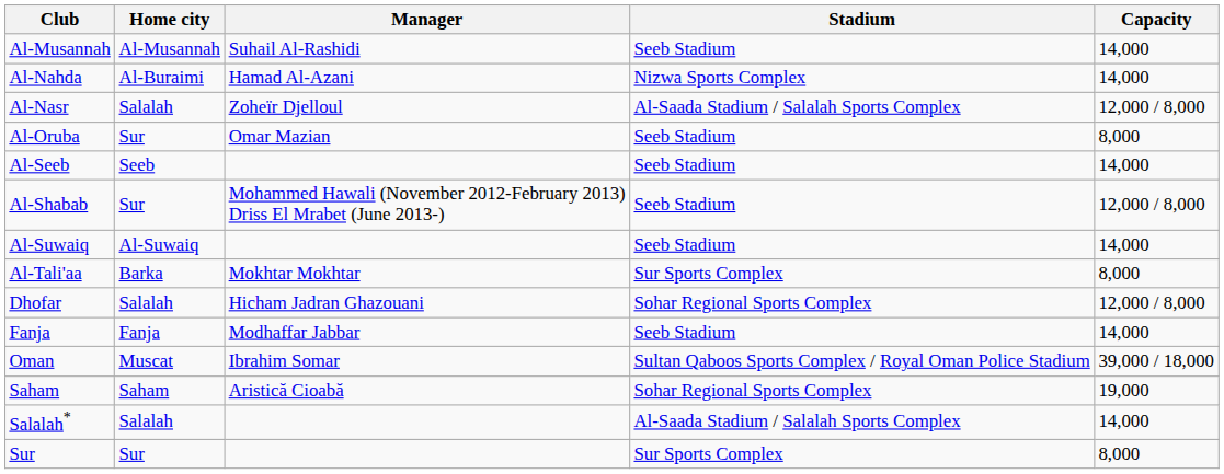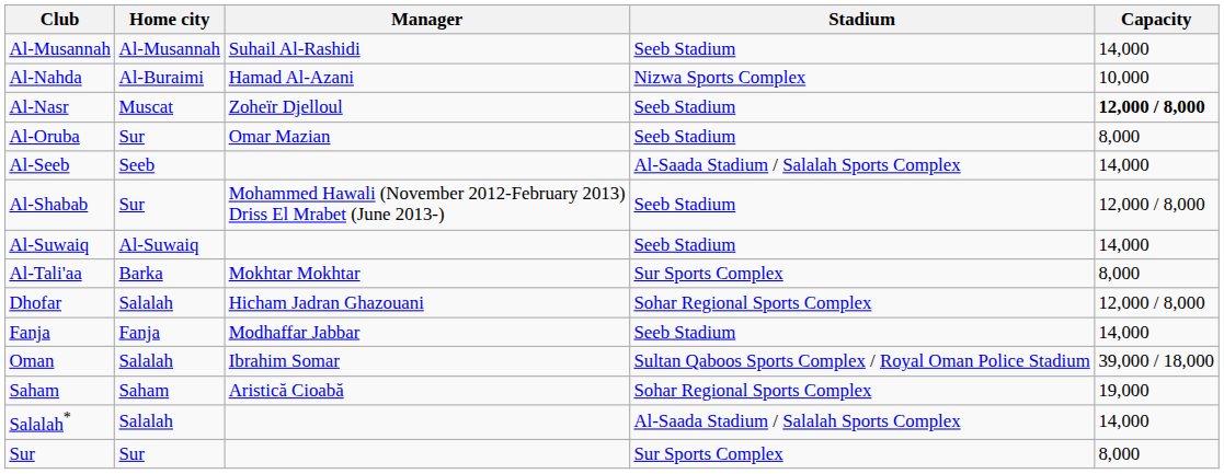 <table class="wikitable" style="text-align: left;">
 <tr>
 <th>Club</th>
 <th>Home city</th>
 <th>Manager</th>
 <th>Stadium</th>
 <th>Capacity</th>
 </tr>
 <tr>
 <td><a href='#'>Al-Musannah</a></td>
 <td><a href='#'>Al-Musannah</a></td>
 <td> <a href='#'>Suhail Al-Rashidi</a></td>
 <td><a href='#'>Seeb Stadium</a></td>
 <td>14,000</td>
 </tr>
 <tr>
 <td><a href='#'>Al-Nahda</a></td>
 <td><a href='#'>Al-Buraimi</a></td>
 <td> <a href='#'>Hamad Al-Azani</a></td>
 <td><a href='#'>Nizwa Sports Complex</a></td>
-<td>14,000</td>
+<td>10,000</td>
 </tr>
 <tr>
 <td><a href='#'>Al-Nasr</a></td>
-<td><a href='#'>Salalah</a></td>
+<td><a href='#'>Muscat</a></td>
 <td> <a href='#'>Zoheïr Djelloul</a></td>
-<td><a href='#'>Al-Saada Stadium</a> / <a href='#'>Salalah Sports Complex</a></td>
-<td>12,000 / 8,000</td>
+<td><a href='#'>Seeb Stadium</a></td>
+<td><strong>12,000 / 8,000</strong></td>
 </tr>
 <tr>
 <td><a href='#'>Al-Oruba</a></td>
 <td><a href='#'>Sur</a></td>
 <td> <a href='#'>Omar Mazian</a></td>
 <td><a href='#'>Seeb Stadium</a></td>
 <td>8,000</td>
 </tr>
 <tr>
 <td><a href='#'>Al-Seeb</a></td>
 <td><a href='#'>Seeb</a></td>
 <td></td>
-<td><a href='#'>Seeb Stadium</a></td>
+<td><a href='#'>Al-Saada Stadium</a> / <a href='#'>Salalah Sports Complex</a></td>
 <td>14,000</td>
 </tr>
 <tr>
 <td><a href='#'>Al-Shabab</a></td>
 <td><a href='#'>Sur</a></td>
 <td> <a href='#'>Mohammed Hawali</a> (November 2012-February 2013)<br> <a href='#'>Driss El Mrabet</a> (June 2013-)</td>
 <td><a href='#'>Seeb Stadium</a></td>
 <td>12,000 / 8,000</td>
 </tr>
 <tr>
 <td><a href='#'>Al-Suwaiq</a></td>
 <td><a href='#'>Al-Suwaiq</a></td>
 <td></td>
 <td><a href='#'>Seeb Stadium</a></td>
 <td>14,000</td>
 </tr>
 <tr>
 <td><a href='#'>Al-Tali'aa</a></td>
 <td><a href='#'>Barka</a></td>
 <td> <a href='#'>Mokhtar Mokhtar</a></td>
 <td><a href='#'>Sur Sports Complex</a></td>
 <td>8,000</td>
 </tr>
 <tr>
 <td><a href='#'>Dhofar</a></td>
 <td><a href='#'>Salalah</a></td>
 <td> <a href='#'>Hicham Jadran Ghazouani</a></td>
 <td><a href='#'>Sohar Regional Sports Complex</a></td>
 <td>12,000 / 8,000</td>
 </tr>
 <tr>
 <td><a href='#'>Fanja</a></td>
 <td><a href='#'>Fanja</a></td>
 <td> <a href='#'>Modhaffar Jabbar</a></td>
 <td><a href='#'>Seeb Stadium</a></td>
 <td>14,000</td>
 </tr>
 <tr>
 <td><a href='#'>Oman</a></td>
-<td><a href='#'>Muscat</a></td>
+<td><a href='#'>Salalah</a></td>
 <td> <a href='#'>Ibrahim Somar</a></td>
 <td><a href='#'>Sultan Qaboos Sports Complex</a> / <a href='#'>Royal Oman Police Stadium</a></td>
 <td>39,000 / 18,000</td>
 </tr>
 <tr>
 <td><a href='#'>Saham</a></td>
 <td><a href='#'>Saham</a></td>
 <td> <a href='#'>Aristică Cioabă</a></td>
 <td><a href='#'>Sohar Regional Sports Complex</a></td>
 <td>19,000</td>
 </tr>
 <tr>
 <td><a href='#'>Salalah</a><sup>*</sup></td>
 <td><a href='#'>Salalah</a></td>
 <td></td>
 <td><a href='#'>Al-Saada Stadium</a> / <a href='#'>Salalah Sports Complex</a></td>
 <td>14,000</td>
 </tr>
 <tr>
 <td><a href='#'>Sur</a></td>
 <td><a href='#'>Sur</a></td>
 <td></td>
 <td><a href='#'>Sur Sports Complex</a></td>
 <td>8,000</td>
 </tr>
 </table>
